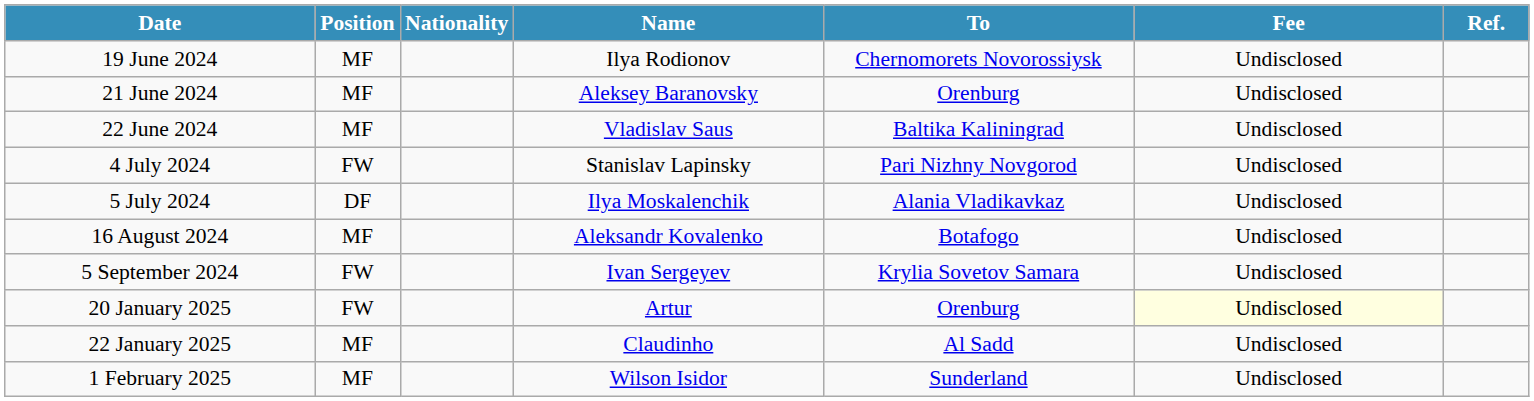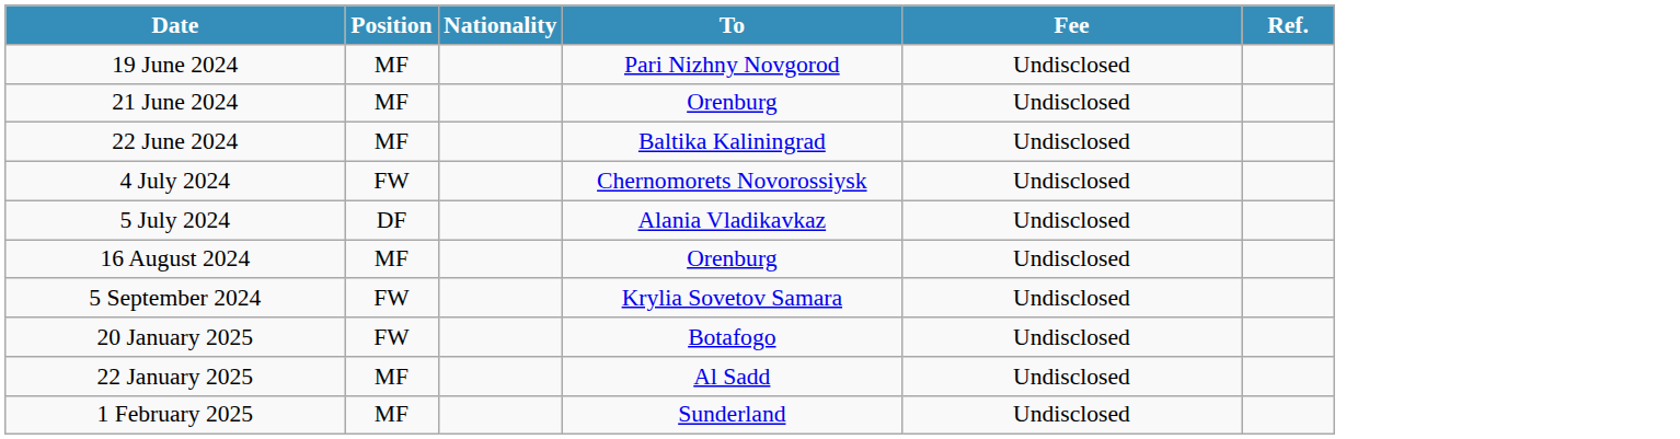 <table class="wikitable"  style="text-align:center; font-size:90%; ">
 <tr>
 <th style="background:#348EB9; color:white; width:200px;">Date</th>
 <th style="background:#348EB9; color:white; width:50px;">Position</th>
 <th style="background:#348EB9; color:white; width:50px;">Nationality</th>
-<th style="background:#348EB9; color:white; width:200px;">Name</th>
 <th style="background:#348EB9; color:white; width:200px;">To</th>
 <th style="background:#348EB9; color:white; width:200px;">Fee</th>
 <th style="background:#348EB9; color:white; width:50px;">Ref.</th>
 </tr>
 <tr>
 <td>19 June 2024</td>
 <td>MF</td>
 <td></td>
-<td>Ilya Rodionov</td>
-<td><a href='#'>Chernomorets Novorossiysk</a></td>
+<td><a href='#'>Pari Nizhny Novgorod</a></td>
 <td>Undisclosed</td>
 <td></td>
 </tr>
 <tr>
 <td>21 June 2024</td>
 <td>MF</td>
 <td></td>
-<td><a href='#'>Aleksey Baranovsky</a></td>
 <td><a href='#'>Orenburg</a></td>
 <td>Undisclosed</td>
 <td></td>
 </tr>
 <tr>
 <td>22 June 2024</td>
 <td>MF</td>
 <td></td>
-<td><a href='#'>Vladislav Saus</a></td>
 <td><a href='#'>Baltika Kaliningrad</a></td>
 <td>Undisclosed</td>
 <td></td>
 </tr>
 <tr>
 <td>4 July 2024</td>
 <td>FW</td>
 <td></td>
-<td>Stanislav Lapinsky</td>
-<td><a href='#'>Pari Nizhny Novgorod</a></td>
+<td><a href='#'>Chernomorets Novorossiysk</a></td>
 <td>Undisclosed</td>
 <td></td>
 </tr>
 <tr>
 <td>5 July 2024</td>
 <td>DF</td>
 <td></td>
-<td><a href='#'>Ilya Moskalenchik</a></td>
 <td><a href='#'>Alania Vladikavkaz</a></td>
 <td>Undisclosed</td>
 <td></td>
 </tr>
 <tr>
 <td>16 August 2024</td>
 <td>MF</td>
 <td></td>
-<td><a href='#'>Aleksandr Kovalenko</a></td>
-<td><a href='#'>Botafogo</a></td>
+<td><a href='#'>Orenburg</a></td>
 <td>Undisclosed</td>
 <td></td>
 </tr>
 <tr>
 <td>5 September 2024</td>
 <td>FW</td>
 <td></td>
-<td><a href='#'>Ivan Sergeyev</a></td>
 <td><a href='#'>Krylia Sovetov Samara</a></td>
 <td>Undisclosed</td>
 <td></td>
 </tr>
 <tr>
 <td>20 January 2025</td>
 <td>FW</td>
 <td></td>
-<td><a href='#'>Artur</a></td>
-<td><a href='#'>Orenburg</a></td>
-<td style="background: lightyellow;">Undisclosed</td>
+<td><a href='#'>Botafogo</a></td>
+<td>Undisclosed</td>
 <td></td>
 </tr>
 <tr>
 <td>22 January 2025</td>
 <td>MF</td>
 <td></td>
-<td><a href='#'>Claudinho</a></td>
 <td><a href='#'>Al Sadd</a></td>
 <td>Undisclosed</td>
 <td></td>
 </tr>
 <tr>
 <td>1 February 2025</td>
 <td>MF</td>
 <td></td>
-<td><a href='#'>Wilson Isidor</a></td>
 <td><a href='#'>Sunderland</a></td>
 <td>Undisclosed</td>
 <td></td>
 </tr>
 </table>
